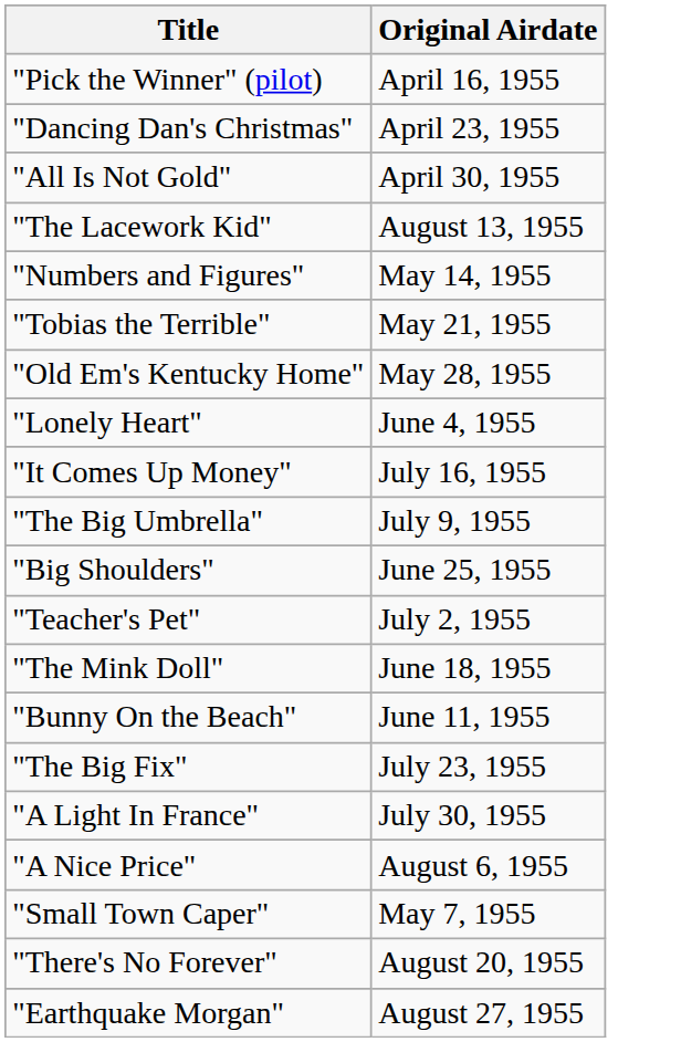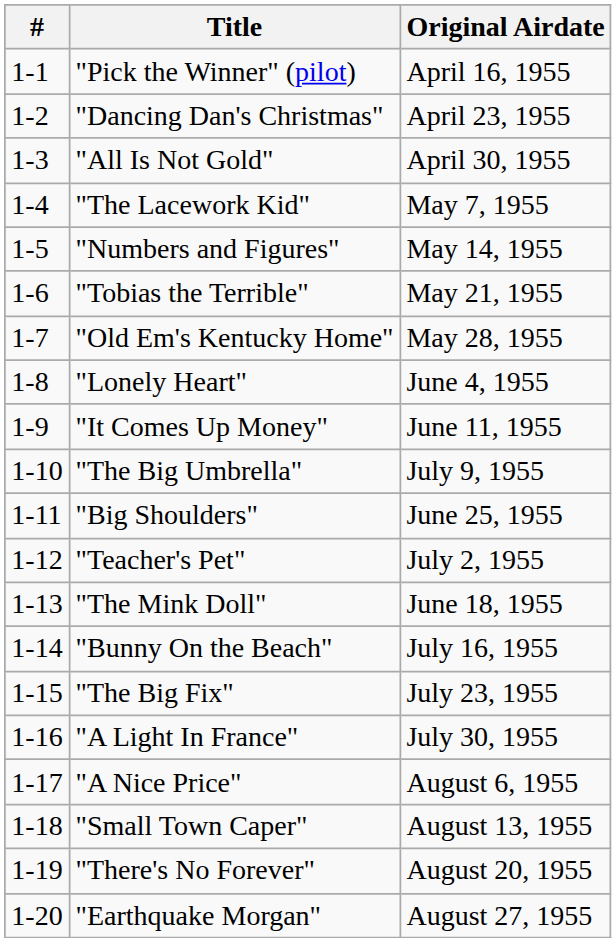 <table class="wikitable">
 <tr>
+<th>#</th>
 <th>Title</th>
 <th>Original Airdate</th>
 </tr>
 <tr>
+<td>1-1</td>
 <td>"Pick the Winner" (<a href='#'>pilot</a>)</td>
 <td>April 16, 1955</td>
 </tr>
 <tr>
+<td>1-2</td>
 <td>"Dancing Dan's Christmas"</td>
 <td>April 23, 1955</td>
 </tr>
 <tr>
+<td>1-3</td>
 <td>"All Is Not Gold"</td>
 <td>April 30, 1955</td>
 </tr>
 <tr>
+<td>1-4</td>
 <td>"The Lacework Kid"</td>
-<td>August 13, 1955</td>
+<td>May 7, 1955</td>
 </tr>
 <tr>
+<td>1-5</td>
 <td>"Numbers and Figures"</td>
 <td>May 14, 1955</td>
 </tr>
 <tr>
+<td>1-6</td>
 <td>"Tobias the Terrible"</td>
 <td>May 21, 1955</td>
 </tr>
 <tr>
+<td>1-7</td>
 <td>"Old Em's Kentucky Home"</td>
 <td>May 28, 1955</td>
 </tr>
 <tr>
+<td>1-8</td>
 <td>"Lonely Heart"</td>
 <td>June 4, 1955</td>
 </tr>
 <tr>
+<td>1-9</td>
 <td>"It Comes Up Money"</td>
-<td>July 16, 1955</td>
+<td>June 11, 1955</td>
 </tr>
 <tr>
+<td>1-10</td>
 <td>"The Big Umbrella"</td>
 <td>July 9, 1955</td>
 </tr>
 <tr>
+<td>1-11</td>
 <td>"Big Shoulders"</td>
 <td>June 25, 1955</td>
 </tr>
 <tr>
+<td>1-12</td>
 <td>"Teacher's Pet"</td>
 <td>July 2, 1955</td>
 </tr>
 <tr>
+<td>1-13</td>
 <td>"The Mink Doll"</td>
 <td>June 18, 1955</td>
 </tr>
 <tr>
+<td>1-14</td>
 <td>"Bunny On the Beach"</td>
-<td>June 11, 1955</td>
+<td>July 16, 1955</td>
 </tr>
 <tr>
+<td>1-15</td>
 <td>"The Big Fix"</td>
 <td>July 23, 1955</td>
 </tr>
 <tr>
+<td>1-16</td>
 <td>"A Light In France"</td>
 <td>July 30, 1955</td>
 </tr>
 <tr>
+<td>1-17</td>
 <td>"A Nice Price"</td>
 <td>August 6, 1955</td>
 </tr>
 <tr>
+<td>1-18</td>
 <td>"Small Town Caper"</td>
-<td>May 7, 1955</td>
+<td>August 13, 1955</td>
 </tr>
 <tr>
+<td>1-19</td>
 <td>"There's No Forever"</td>
 <td>August 20, 1955</td>
 </tr>
 <tr>
+<td>1-20</td>
 <td>"Earthquake Morgan"</td>
 <td>August 27, 1955</td>
 </tr>
 </table>
